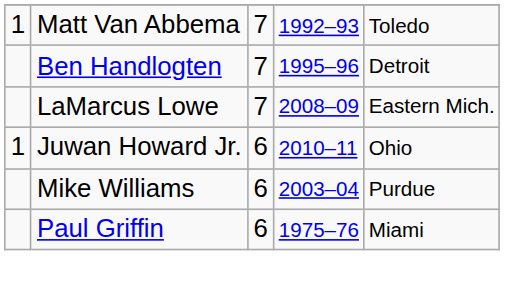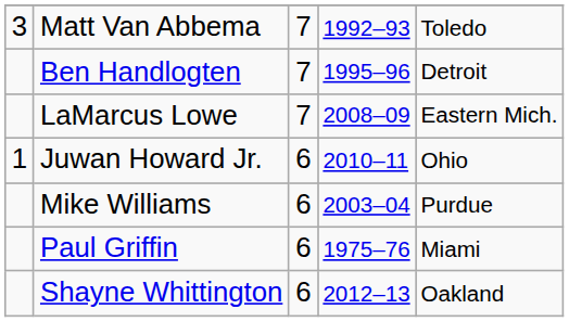 <table class="wikitable">
 <tr>
 </tr>
 <tr>
-<td>1</td>
+<td>3</td>
 <td>Matt Van Abbema</td>
 <td>7</td>
 <td style="font-size:80%;"><a href='#'>1992–93</a></td>
 <td style="font-size:80%;">Toledo</td>
 </tr>
 <tr>
 <td></td>
 <td><a href='#'>Ben Handlogten</a></td>
 <td>7</td>
 <td style="font-size:80%;"><a href='#'>1995–96</a></td>
 <td style="font-size:80%;">Detroit</td>
 </tr>
 <tr>
 <td></td>
 <td>LaMarcus Lowe</td>
 <td>7</td>
 <td style="font-size:80%;"><a href='#'>2008–09</a></td>
 <td style="font-size:80%;">Eastern Mich.</td>
 </tr>
 <tr>
 <td>1</td>
 <td>Juwan Howard Jr.</td>
 <td>6</td>
 <td style="font-size:80%;"><a href='#'>2010–11</a></td>
 <td style="font-size:80%;">Ohio</td>
 </tr>
 <tr>
 <td></td>
 <td>Mike Williams</td>
 <td>6</td>
 <td style="font-size:80%;"><a href='#'>2003–04</a></td>
 <td style="font-size:80%;">Purdue</td>
 </tr>
 <tr>
 <td></td>
 <td><a href='#'>Paul Griffin</a></td>
 <td>6</td>
 <td style="font-size:80%;"><a href='#'>1975–76</a></td>
 <td style="font-size:80%;">Miami</td>
 </tr>
+<tr>
+<td></td>
+<td><a href='#'>Shayne Whittington</a></td>
+<td>6</td>
+<td style="font-size:80%;"><a href='#'>2012–13</a></td>
+<td style="font-size:80%;">Oakland</td>
+</tr>
 </table>
